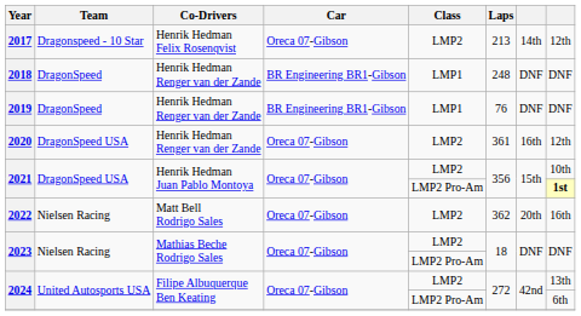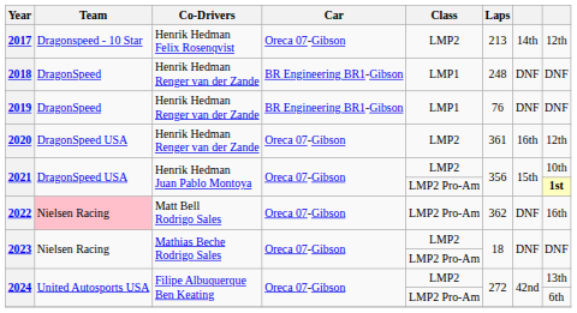 <table class="wikitable" style="text-align:center; font-size:90%">
 <tr>
 <th>Year</th>
 <th>Team</th>
 <th>Co-Drivers</th>
 <th>Car</th>
 <th>Class</th>
 <th>Laps</th>
 <th></th>
 <th></th>
 </tr>
 <tr>
 <th><a href='#'>2017</a></th>
 <td align="left" nowrap> <a href='#'>Dragonspeed - 10 Star</a></td>
 <td align="left" nowrap> Henrik Hedman<br> <a href='#'>Felix Rosenqvist</a></td>
 <td align="left" nowrap><a href='#'>Oreca 07</a>-<a href='#'>Gibson</a></td>
 <td>LMP2</td>
 <td>213</td>
 <td>14th</td>
 <td>12th</td>
 </tr>
 <tr>
 <th><a href='#'>2018</a></th>
 <td align="left" nowrap> <a href='#'>DragonSpeed</a></td>
 <td align="left" nowrap> Henrik Hedman<br> <a href='#'>Renger van der Zande</a></td>
 <td align="left" nowrap><a href='#'>BR Engineering BR1</a>-<a href='#'>Gibson</a></td>
 <td>LMP1</td>
 <td>248</td>
 <td>DNF</td>
 <td>DNF</td>
 </tr>
 <tr>
 <th><a href='#'>2019</a></th>
 <td align="left" nowrap> <a href='#'>DragonSpeed</a></td>
 <td align="left" nowrap> Henrik Hedman<br> <a href='#'>Renger van der Zande</a></td>
 <td align="left" nowrap><a href='#'>BR Engineering BR1</a>-<a href='#'>Gibson</a></td>
 <td>LMP1</td>
 <td>76</td>
 <td>DNF</td>
 <td>DNF</td>
 </tr>
 <tr>
 <th><a href='#'>2020</a></th>
 <td align="left" nowrap> <a href='#'>DragonSpeed USA</a></td>
 <td align="left" nowrap> Henrik Hedman<br> <a href='#'>Renger van der Zande</a></td>
 <td align="left" nowrap><a href='#'>Oreca 07</a>-<a href='#'>Gibson</a></td>
 <td>LMP2</td>
 <td>361</td>
 <td>16th</td>
 <td>12th</td>
 </tr>
 <tr>
 <th rowspan="2"><a href='#'>2021</a></th>
 <td rowspan="2" align="left" nowrap> <a href='#'>DragonSpeed USA</a></td>
 <td rowspan="2" align="left" nowrap> Henrik Hedman<br> <a href='#'>Juan Pablo Montoya</a></td>
 <td rowspan="2" align="left" nowrap><a href='#'>Oreca 07</a>-<a href='#'>Gibson</a></td>
 <td>LMP2</td>
 <td rowspan="2">356</td>
 <td rowspan="2">15th</td>
 <td>10th</td>
 </tr>
 <tr>
 <td>LMP2 Pro-Am</td>
 <td style="background:#FFFFBF;"><strong>1st</strong></td>
 </tr>
 <tr>
 <th><a href='#'>2022</a></th>
-<td align="left" nowrap> Nielsen Racing</td>
+<td align="left" nowrap style="background: pink;"> Nielsen Racing</td>
 <td align="left" nowrap> Matt Bell<br> <a href='#'>Rodrigo Sales</a></td>
 <td align="left" nowrap><a href='#'>Oreca 07</a>-<a href='#'>Gibson</a></td>
-<td>LMP2</td>
+<td>LMP2 Pro-Am</td>
 <td>362</td>
-<td>20th</td>
+<td>DNF</td>
 <td>16th</td>
 </tr>
 <tr>
 <th rowspan="2"><a href='#'>2023</a></th>
 <td rowspan="2" align="left" nowrap> Nielsen Racing</td>
 <td rowspan="2" align="left" nowrap> <a href='#'>Mathias Beche</a><br> <a href='#'>Rodrigo Sales</a></td>
 <td rowspan="2" align="left" nowrap><a href='#'>Oreca 07</a>-<a href='#'>Gibson</a></td>
 <td>LMP2</td>
 <td rowspan="2">18</td>
 <td rowspan="2">DNF</td>
 <td rowspan="2">DNF</td>
 </tr>
 <tr>
 <td>LMP2 Pro-Am</td>
 </tr>
 <tr>
 <th rowspan="2"><a href='#'>2024</a></th>
 <td rowspan="2" align="left" nowrap> <a href='#'>United Autosports USA</a></td>
 <td rowspan="2" align="left" nowrap> <a href='#'>Filipe Albuquerque</a><br> <a href='#'>Ben Keating</a></td>
 <td rowspan="2" align="left" nowrap><a href='#'>Oreca 07</a>-<a href='#'>Gibson</a></td>
 <td>LMP2</td>
 <td rowspan="2">272</td>
 <td rowspan="2">42nd</td>
 <td>13th</td>
 </tr>
 <tr>
 <td>LMP2 Pro-Am</td>
 <td>6th</td>
 </tr>
 <tr>
 </tr>
 </table>
